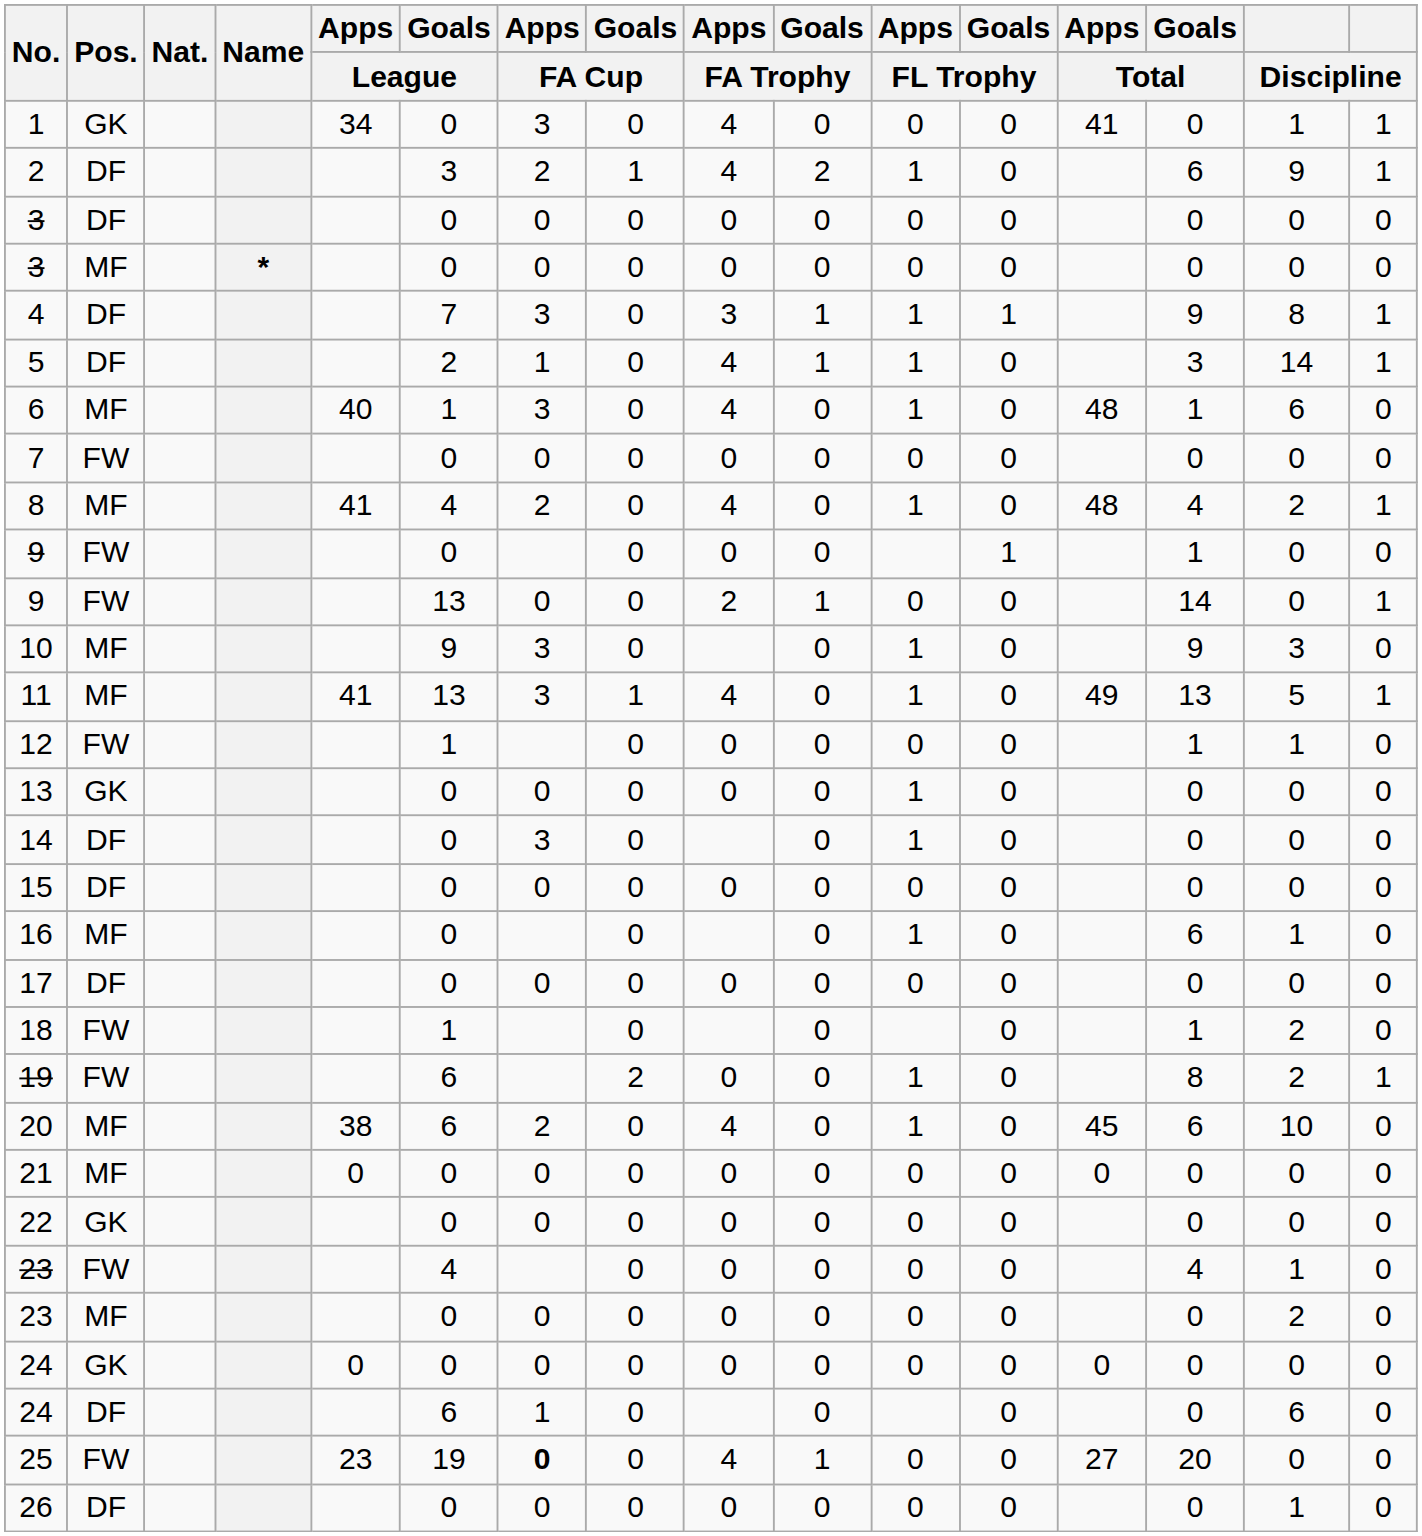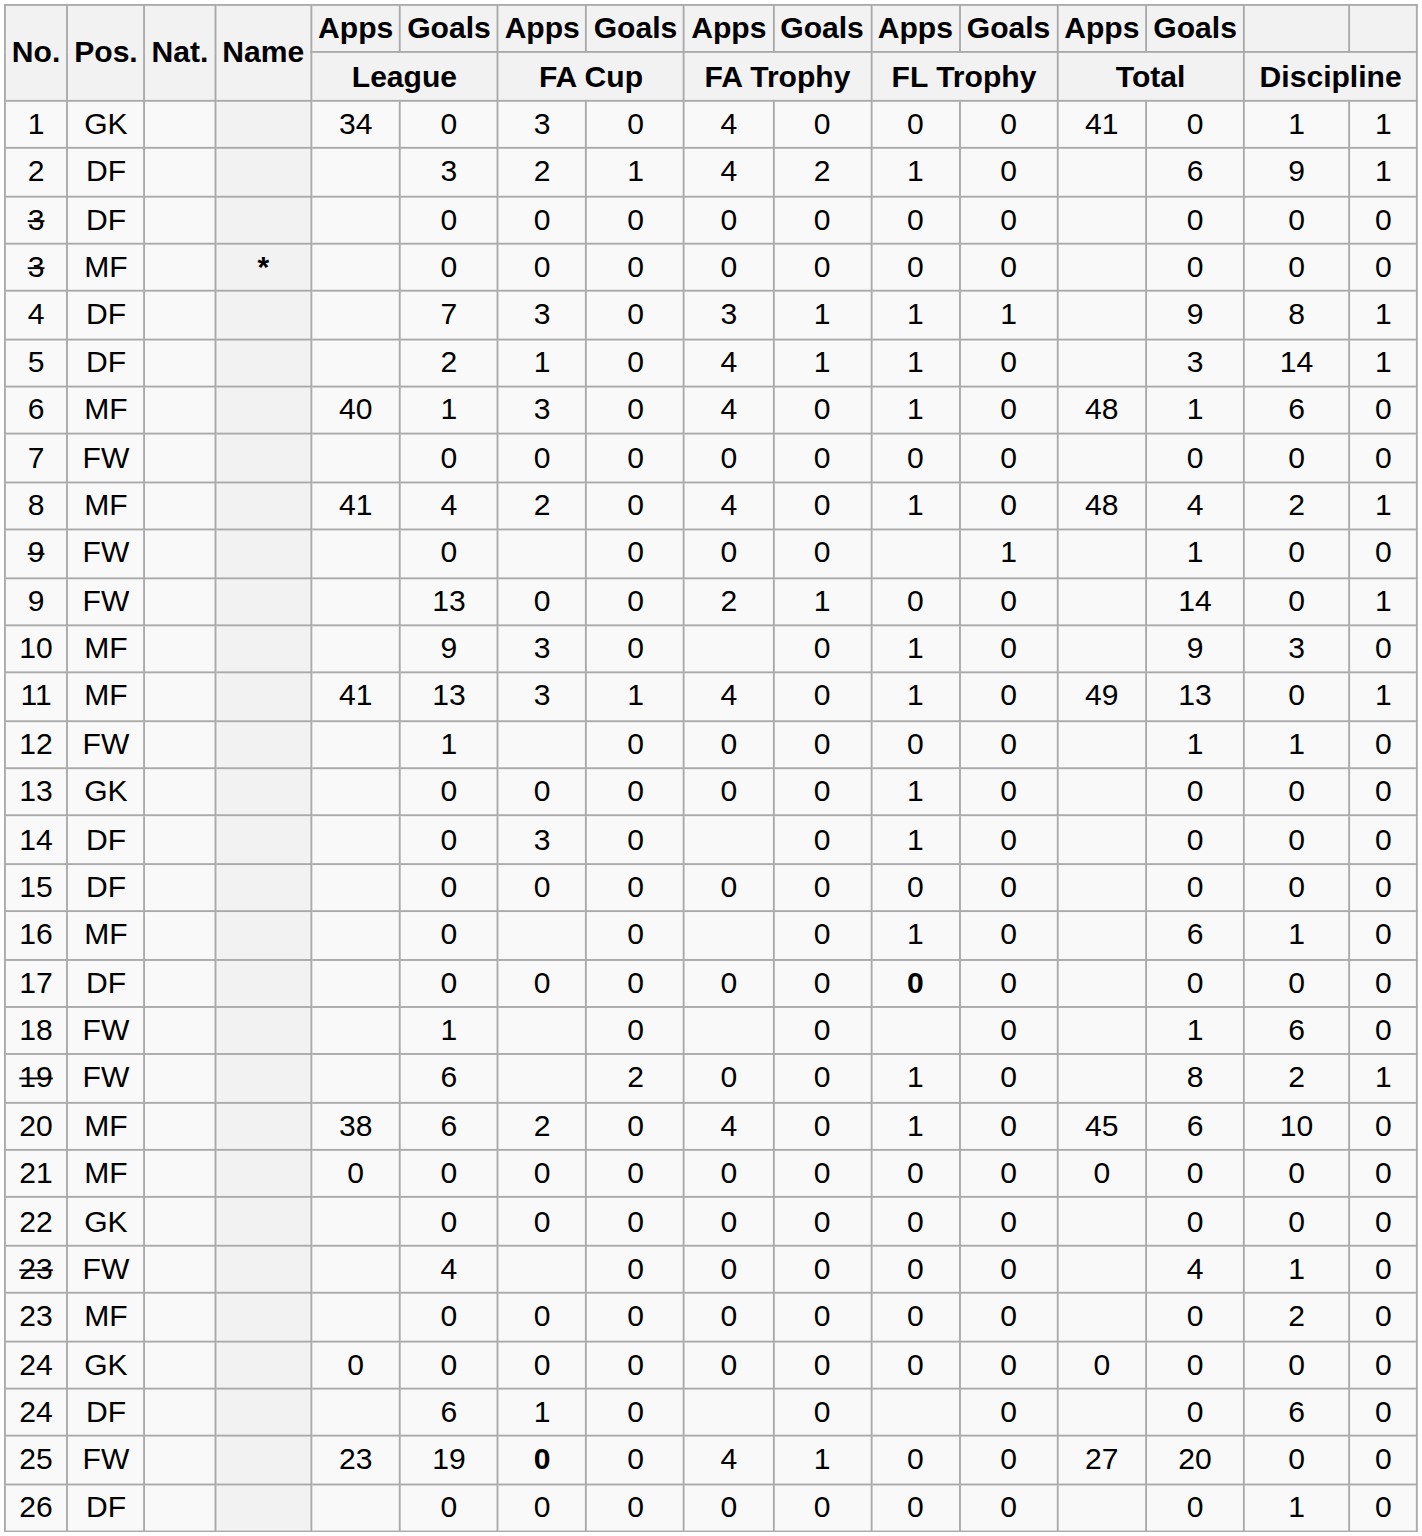 <table class="wikitable sortable plainrowheaders" style="text-align:center">
 <tr>
 <th scope="col" rowspan="2">No.</th>
 <th scope="col" rowspan="2">Pos.</th>
 <th scope="col" rowspan="2">Nat.</th>
 <th scope="col" rowspan="2">Name</th>
 <th scope="col">Apps</th>
 <th scope="col">Goals</th>
 <th scope="col">Apps</th>
 <th scope="col">Goals</th>
 <th scope="col">Apps</th>
 <th scope="col">Goals</th>
 <th scope="col">Apps</th>
 <th scope="col">Goals</th>
 <th scope="col">Apps</th>
 <th scope="col">Goals</th>
 <th scope="col"></th>
 <th scope="col"></th>
 </tr>
 <tr class="unsortable">
 <th colspan="2" width="85">League</th>
 <th colspan="2" width="85">FA Cup</th>
 <th colspan="2" width="85">FA Trophy</th>
 <th colspan="2" width="85">FL Trophy</th>
 <th colspan="2" width="85">Total</th>
 <th colspan="2" width="85">Discipline</th>
 </tr>
 <tr>
 <td>1</td>
 <td>GK</td>
 <td></td>
 <th scope="row"></th>
 <td>34</td>
 <td>0</td>
 <td>3</td>
 <td>0</td>
 <td>4</td>
 <td>0</td>
 <td>0</td>
 <td>0</td>
 <td>41</td>
 <td>0</td>
 <td>1</td>
 <td>1</td>
 </tr>
 <tr>
 <td>2</td>
 <td>DF</td>
 <td></td>
 <th scope="row"></th>
 <td></td>
 <td>3</td>
 <td>2</td>
 <td>1</td>
 <td>4</td>
 <td>2</td>
 <td>1</td>
 <td>0</td>
 <td></td>
 <td>6</td>
 <td>9</td>
 <td>1</td>
 </tr>
 <tr>
 <td><s>3</s> </td>
 <td>DF</td>
 <td></td>
 <th scope="row"></th>
 <td></td>
 <td>0</td>
 <td>0</td>
 <td>0</td>
 <td>0</td>
 <td>0</td>
 <td>0</td>
 <td>0</td>
 <td></td>
 <td>0</td>
 <td>0</td>
 <td>0</td>
 </tr>
 <tr>
 <td><s>3</s> </td>
 <td>MF</td>
 <td></td>
 <th scope="row"><em></em> *</th>
 <td></td>
 <td>0</td>
 <td>0</td>
 <td>0</td>
 <td>0</td>
 <td>0</td>
 <td>0</td>
 <td>0</td>
 <td></td>
 <td>0</td>
 <td>0</td>
 <td>0</td>
 </tr>
 <tr>
 <td>4</td>
 <td>DF</td>
 <td></td>
 <th scope="row"></th>
 <td></td>
 <td>7</td>
 <td>3</td>
 <td>0</td>
 <td>3</td>
 <td>1</td>
 <td>1</td>
 <td>1</td>
 <td></td>
 <td>9</td>
 <td>8</td>
 <td>1</td>
 </tr>
 <tr>
 <td>5</td>
 <td>DF</td>
 <td></td>
 <th scope="row"></th>
 <td></td>
 <td>2</td>
 <td>1</td>
 <td>0</td>
 <td>4</td>
 <td>1</td>
 <td>1</td>
 <td>0</td>
 <td></td>
 <td>3</td>
 <td>14</td>
 <td>1</td>
 </tr>
 <tr>
 <td>6</td>
 <td>MF</td>
 <td></td>
 <th scope="row"></th>
 <td>40</td>
 <td>1</td>
 <td>3</td>
 <td>0</td>
 <td>4</td>
 <td>0</td>
 <td>1</td>
 <td>0</td>
 <td>48</td>
 <td>1</td>
 <td>6</td>
 <td>0</td>
 </tr>
 <tr>
 <td>7</td>
 <td>FW</td>
 <td></td>
 <th scope="row"></th>
 <td></td>
 <td>0</td>
 <td>0</td>
 <td>0</td>
 <td>0</td>
 <td>0</td>
 <td>0</td>
 <td>0</td>
 <td></td>
 <td>0</td>
 <td>0</td>
 <td>0</td>
 </tr>
 <tr>
 <td>8</td>
 <td>MF</td>
 <td></td>
 <th scope="row"></th>
 <td>41</td>
 <td>4</td>
 <td>2</td>
 <td>0</td>
 <td>4</td>
 <td>0</td>
 <td>1</td>
 <td>0</td>
 <td>48</td>
 <td>4</td>
 <td>2</td>
 <td>1</td>
 </tr>
 <tr>
 <td><s>9</s> </td>
 <td>FW</td>
 <td></td>
 <th scope="row"></th>
 <td></td>
 <td>0</td>
 <td></td>
 <td>0</td>
 <td>0</td>
 <td>0</td>
 <td></td>
 <td>1</td>
 <td></td>
 <td>1</td>
 <td>0</td>
 <td>0</td>
 </tr>
 <tr>
 <td>9</td>
 <td>FW</td>
 <td></td>
 <th scope="row"></th>
 <td></td>
 <td>13</td>
 <td>0</td>
 <td>0</td>
 <td>2</td>
 <td>1</td>
 <td>0</td>
 <td>0</td>
 <td></td>
 <td>14</td>
 <td>0</td>
 <td>1</td>
 </tr>
 <tr>
 <td>10</td>
 <td>MF</td>
 <td></td>
 <th scope="row"></th>
 <td></td>
 <td>9</td>
 <td>3</td>
 <td>0</td>
 <td></td>
 <td>0</td>
 <td>1</td>
 <td>0</td>
 <td></td>
 <td>9</td>
 <td>3</td>
 <td>0</td>
 </tr>
 <tr>
 <td>11</td>
 <td>MF</td>
 <td></td>
 <th scope="row"></th>
 <td>41</td>
 <td>13</td>
 <td>3</td>
 <td>1</td>
 <td>4</td>
 <td>0</td>
 <td>1</td>
 <td>0</td>
 <td>49</td>
 <td>13</td>
-<td>5</td>
+<td>0</td>
 <td>1</td>
 </tr>
 <tr>
 <td>12</td>
 <td>FW</td>
 <td></td>
 <th scope="row"></th>
 <td></td>
 <td>1</td>
 <td></td>
 <td>0</td>
 <td>0</td>
 <td>0</td>
 <td>0</td>
 <td>0</td>
 <td></td>
 <td>1</td>
 <td>1</td>
 <td>0</td>
 </tr>
 <tr>
 <td>13</td>
 <td>GK</td>
 <td></td>
 <th scope="row"></th>
 <td></td>
 <td>0</td>
 <td>0</td>
 <td>0</td>
 <td>0</td>
 <td>0</td>
 <td>1</td>
 <td>0</td>
 <td></td>
 <td>0</td>
 <td>0</td>
 <td>0</td>
 </tr>
 <tr>
 <td>14</td>
 <td>DF</td>
 <td></td>
 <th scope="row"></th>
 <td></td>
 <td>0</td>
 <td>3</td>
 <td>0</td>
 <td></td>
 <td>0</td>
 <td>1</td>
 <td>0</td>
 <td></td>
 <td>0</td>
 <td>0</td>
 <td>0</td>
 </tr>
 <tr>
 <td>15</td>
 <td>DF</td>
 <td></td>
 <th scope="row"></th>
 <td></td>
 <td>0</td>
 <td>0</td>
 <td>0</td>
 <td>0</td>
 <td>0</td>
 <td>0</td>
 <td>0</td>
 <td></td>
 <td>0</td>
 <td>0</td>
 <td>0</td>
 </tr>
 <tr>
 <td>16</td>
 <td>MF</td>
 <td></td>
 <th scope="row"></th>
 <td></td>
 <td>0</td>
 <td></td>
 <td>0</td>
 <td></td>
 <td>0</td>
 <td>1</td>
 <td>0</td>
 <td></td>
 <td>6</td>
 <td>1</td>
 <td>0</td>
 </tr>
 <tr>
 <td>17</td>
 <td>DF</td>
 <td></td>
 <th scope="row"></th>
 <td></td>
 <td>0</td>
 <td>0</td>
 <td>0</td>
 <td>0</td>
 <td>0</td>
-<td>0</td>
+<td><strong>0</strong></td>
 <td>0</td>
 <td></td>
 <td>0</td>
 <td>0</td>
 <td>0</td>
 </tr>
 <tr>
 <td>18</td>
 <td>FW</td>
 <td></td>
 <th scope="row"></th>
 <td></td>
 <td>1</td>
 <td></td>
 <td>0</td>
 <td></td>
 <td>0</td>
 <td></td>
 <td>0</td>
 <td></td>
 <td>1</td>
-<td>2</td>
+<td>6</td>
 <td>0</td>
 </tr>
 <tr>
 <td><s>19</s> </td>
 <td>FW</td>
 <td></td>
 <th scope="row"></th>
 <td></td>
 <td>6</td>
 <td></td>
 <td>2</td>
 <td>0</td>
 <td>0</td>
 <td>1</td>
 <td>0</td>
 <td></td>
 <td>8</td>
 <td>2</td>
 <td>1</td>
 </tr>
 <tr>
 <td>20</td>
 <td>MF</td>
 <td></td>
 <th scope="row"></th>
 <td>38</td>
 <td>6</td>
 <td>2</td>
 <td>0</td>
 <td>4</td>
 <td>0</td>
 <td>1</td>
 <td>0</td>
 <td>45</td>
 <td>6</td>
 <td>10</td>
 <td>0</td>
 </tr>
 <tr>
 <td>21</td>
 <td>MF</td>
 <td></td>
 <th scope="row"></th>
 <td>0</td>
 <td>0</td>
 <td>0</td>
 <td>0</td>
 <td>0</td>
 <td>0</td>
 <td>0</td>
 <td>0</td>
 <td>0</td>
 <td>0</td>
 <td>0</td>
 <td>0</td>
 </tr>
 <tr>
 <td>22</td>
 <td>GK</td>
 <td></td>
 <th scope="row"></th>
 <td></td>
 <td>0</td>
 <td>0</td>
 <td>0</td>
 <td>0</td>
 <td>0</td>
 <td>0</td>
 <td>0</td>
 <td></td>
 <td>0</td>
 <td>0</td>
 <td>0</td>
 </tr>
 <tr>
 <td><s>23</s> </td>
 <td>FW</td>
 <td></td>
 <th scope="row"></th>
 <td></td>
 <td>4</td>
 <td></td>
 <td>0</td>
 <td>0</td>
 <td>0</td>
 <td>0</td>
 <td>0</td>
 <td></td>
 <td>4</td>
 <td>1</td>
 <td>0</td>
 </tr>
 <tr>
 <td>23</td>
 <td>MF</td>
 <td></td>
 <th scope="row"></th>
 <td></td>
 <td>0</td>
 <td>0</td>
 <td>0</td>
 <td>0</td>
 <td>0</td>
 <td>0</td>
 <td>0</td>
 <td></td>
 <td>0</td>
 <td>2</td>
 <td>0</td>
 </tr>
 <tr>
 <td>24</td>
 <td>GK</td>
 <td></td>
 <th scope="row"></th>
 <td>0</td>
 <td>0</td>
 <td>0</td>
 <td>0</td>
 <td>0</td>
 <td>0</td>
 <td>0</td>
 <td>0</td>
 <td>0</td>
 <td>0</td>
 <td>0</td>
 <td>0</td>
 </tr>
 <tr>
 <td>24</td>
 <td>DF</td>
 <td></td>
 <th scope="row"></th>
 <td></td>
 <td>6</td>
 <td>1</td>
 <td>0</td>
 <td></td>
 <td>0</td>
 <td></td>
 <td>0</td>
 <td></td>
 <td>0</td>
 <td>6</td>
 <td>0</td>
 </tr>
 <tr>
 <td>25</td>
 <td>FW</td>
 <td></td>
 <th scope="row"></th>
 <td>23</td>
 <td>19</td>
 <td><strong>0</strong></td>
 <td>0</td>
 <td>4</td>
 <td>1</td>
 <td>0</td>
 <td>0</td>
 <td>27</td>
 <td>20</td>
 <td>0</td>
 <td>0</td>
 </tr>
 <tr>
 <td>26</td>
 <td>DF</td>
 <td></td>
 <th scope="row"></th>
 <td></td>
 <td>0</td>
 <td>0</td>
 <td>0</td>
 <td>0</td>
 <td>0</td>
 <td>0</td>
 <td>0</td>
 <td></td>
 <td>0</td>
 <td>1</td>
 <td>0</td>
 </tr>
 </table>
